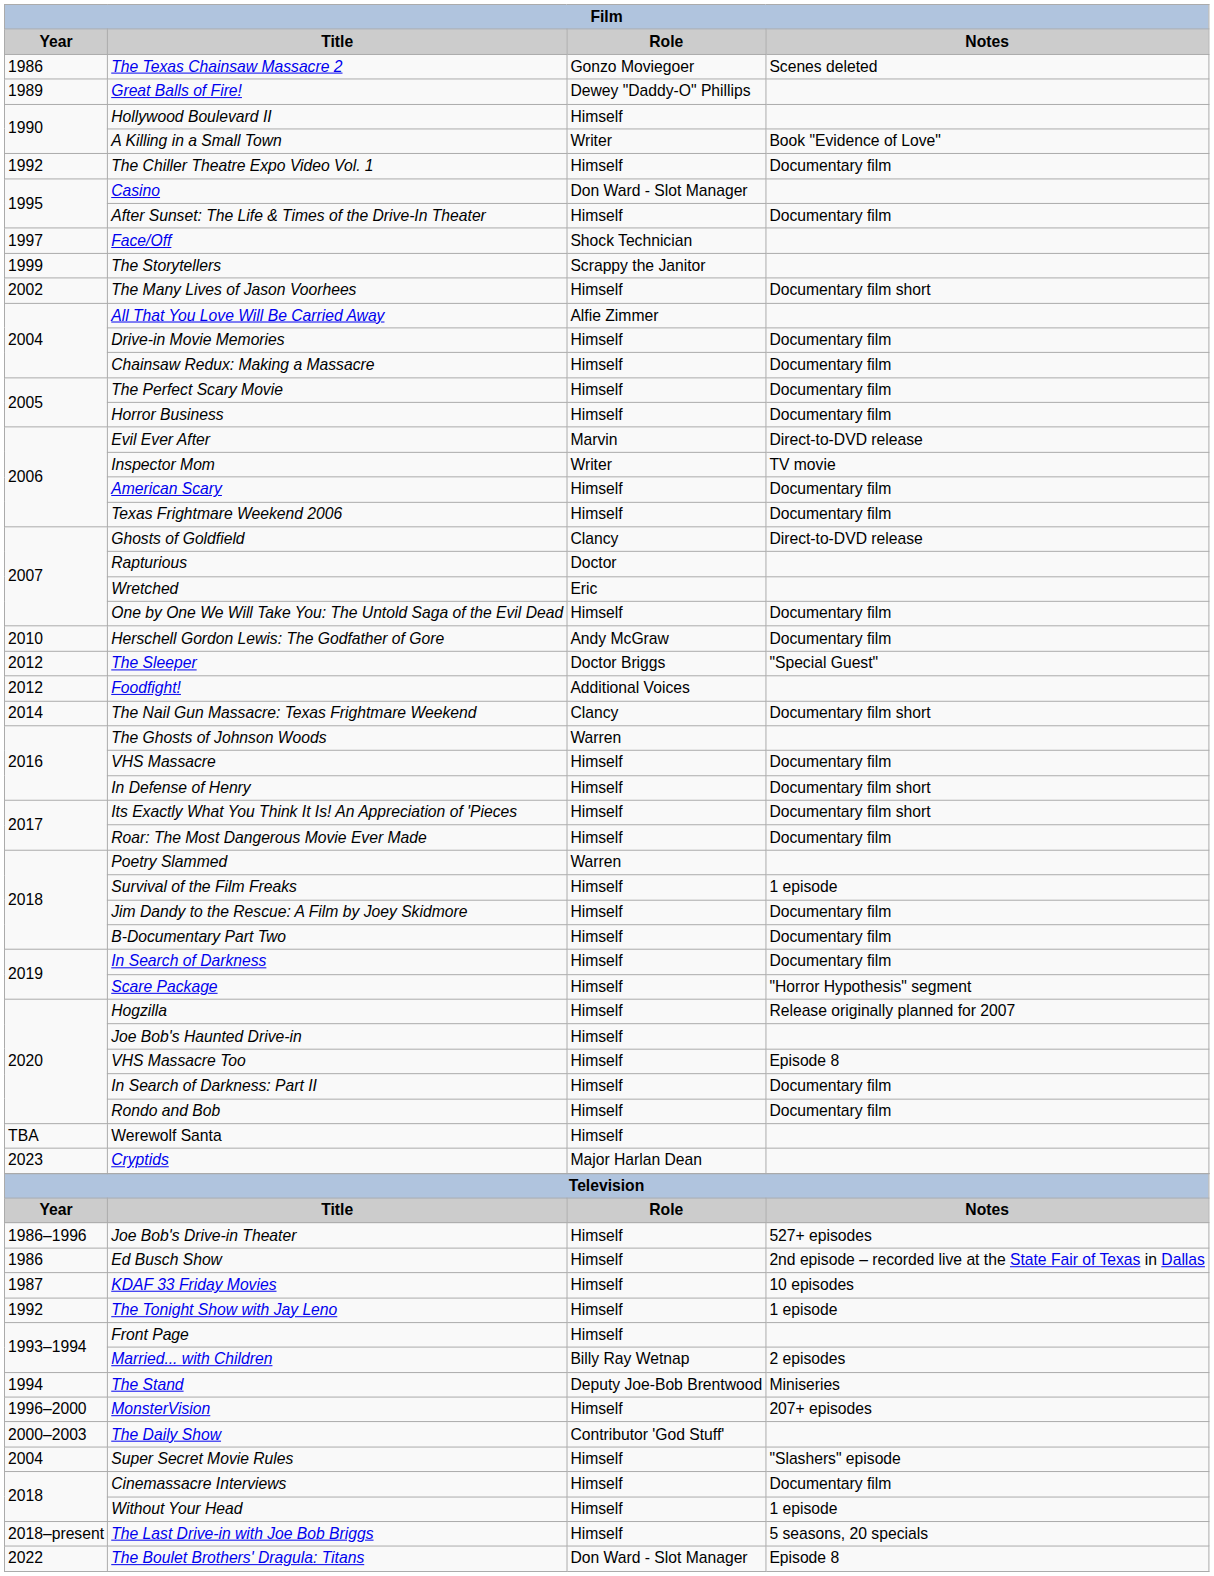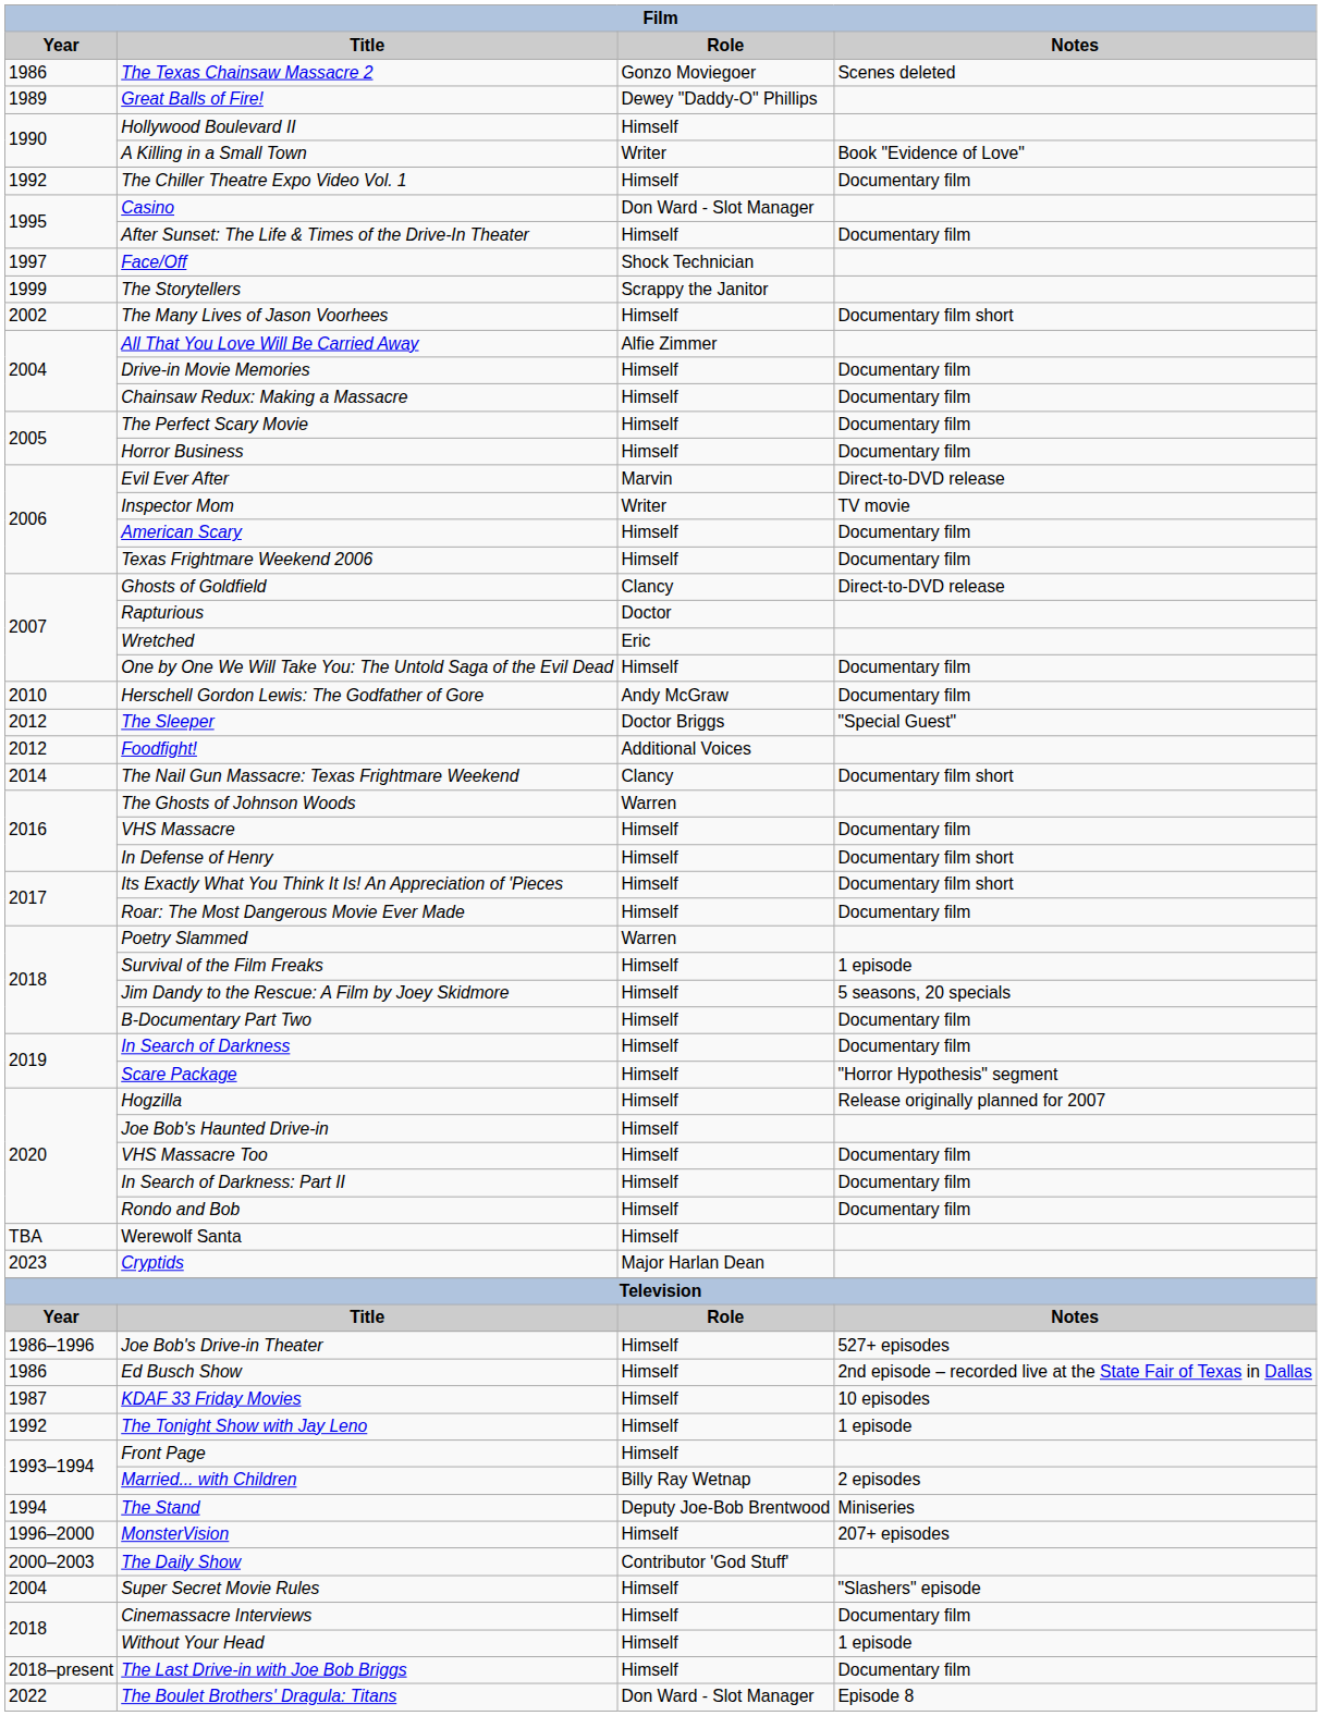 <table class="wikitable">
 <tr align="center">
 <th colspan=4 style="background:#B0C4DE;">Film</th>
 </tr>
 <tr align="center">
 <th style="background: #CCCCCC;">Year</th>
 <th style="background: #CCCCCC;">Title</th>
 <th style="background: #CCCCCC;">Role</th>
 <th style="background: #CCCCCC;">Notes</th>
 </tr>
 <tr>
 <td>1986</td>
 <td><em><a href='#'>The Texas Chainsaw Massacre 2</a></em></td>
 <td>Gonzo Moviegoer</td>
 <td>Scenes deleted</td>
 </tr>
 <tr>
 <td>1989</td>
 <td><em><a href='#'>Great Balls of Fire!</a></em></td>
 <td>Dewey "Daddy-O" Phillips</td>
 <td></td>
 </tr>
 <tr>
 <td rowspan=2>1990</td>
 <td><em>Hollywood Boulevard II</em></td>
 <td>Himself</td>
 <td></td>
 </tr>
 <tr>
 <td><em>A Killing in a Small Town</em></td>
 <td>Writer</td>
 <td>Book "Evidence of Love"</td>
 </tr>
 <tr>
 <td>1992</td>
 <td><em>The Chiller Theatre Expo Video Vol. 1</em></td>
 <td>Himself</td>
 <td>Documentary film</td>
 </tr>
 <tr>
 <td rowspan=2>1995</td>
 <td><em><a href='#'>Casino</a></em></td>
 <td>Don Ward - Slot Manager</td>
 <td></td>
 </tr>
 <tr>
 <td><em>After Sunset: The Life & Times of the Drive-In Theater</em></td>
 <td>Himself</td>
 <td>Documentary film</td>
 </tr>
 <tr>
 <td>1997</td>
 <td><em><a href='#'>Face/Off</a></em></td>
 <td>Shock Technician</td>
 <td></td>
 </tr>
 <tr>
 <td>1999</td>
 <td><em>The Storytellers</em></td>
 <td>Scrappy the Janitor</td>
 <td></td>
 </tr>
 <tr>
 <td>2002</td>
 <td><em>The Many Lives of Jason Voorhees</em></td>
 <td>Himself</td>
 <td>Documentary film short</td>
 </tr>
 <tr>
 <td rowspan=3>2004</td>
 <td><em><a href='#'>All That You Love Will Be Carried Away</a></em></td>
 <td>Alfie Zimmer</td>
 <td></td>
 </tr>
 <tr>
 <td><em>Drive-in Movie Memories</em></td>
 <td>Himself</td>
 <td>Documentary film</td>
 </tr>
 <tr>
 <td><em>Chainsaw Redux: Making a Massacre</em></td>
 <td>Himself</td>
 <td>Documentary film</td>
 </tr>
 <tr>
 <td rowspan=2>2005</td>
 <td><em>The Perfect Scary Movie</em></td>
 <td>Himself</td>
 <td>Documentary film</td>
 </tr>
 <tr>
 <td><em>Horror Business</em></td>
 <td>Himself</td>
 <td>Documentary film</td>
 </tr>
 <tr>
 <td rowspan=4>2006</td>
 <td><em>Evil Ever After</em></td>
 <td>Marvin</td>
 <td>Direct-to-DVD release</td>
 </tr>
 <tr>
 <td><em>Inspector Mom</em></td>
 <td>Writer</td>
 <td>TV movie</td>
 </tr>
 <tr>
 <td><em><a href='#'>American Scary</a></em></td>
 <td>Himself</td>
 <td>Documentary film</td>
 </tr>
 <tr>
 <td><em>Texas Frightmare Weekend 2006</em></td>
 <td>Himself</td>
 <td>Documentary film</td>
 </tr>
 <tr>
 <td rowspan=4>2007</td>
 <td><em>Ghosts of Goldfield</em></td>
 <td>Clancy</td>
 <td>Direct-to-DVD release</td>
 </tr>
 <tr>
 <td><em>Rapturious</em></td>
 <td>Doctor</td>
 <td></td>
 </tr>
 <tr>
 <td><em>Wretched</em></td>
 <td>Eric</td>
 <td></td>
 </tr>
 <tr>
 <td><em>One by One We Will Take You: The Untold Saga of the Evil Dead</em></td>
 <td>Himself</td>
 <td>Documentary film</td>
 </tr>
 <tr>
 <td>2010</td>
 <td><em>Herschell Gordon Lewis: The Godfather of Gore</em></td>
 <td>Andy McGraw</td>
 <td>Documentary film</td>
 </tr>
 <tr>
 <td>2012</td>
 <td><em><a href='#'>The Sleeper</a></em></td>
 <td>Doctor Briggs</td>
 <td>"Special Guest"</td>
 </tr>
 <tr>
 <td>2012</td>
 <td><em><a href='#'>Foodfight!</a></em></td>
 <td>Additional Voices</td>
 <td></td>
 </tr>
 <tr>
 <td>2014</td>
 <td><em>The Nail Gun Massacre: Texas Frightmare Weekend</em></td>
 <td>Clancy</td>
 <td>Documentary film short</td>
 </tr>
 <tr>
 <td rowspan=3>2016</td>
 <td><em>The Ghosts of Johnson Woods</em></td>
 <td>Warren</td>
 <td></td>
 </tr>
 <tr>
 <td><em>VHS Massacre</em></td>
 <td>Himself</td>
 <td>Documentary film</td>
 </tr>
 <tr>
 <td><em>In Defense of Henry</em></td>
 <td>Himself</td>
 <td>Documentary film short</td>
 </tr>
 <tr>
 <td rowspan=2>2017</td>
 <td><em>Its Exactly What You Think It Is! An Appreciation of 'Pieces</em></td>
 <td>Himself</td>
 <td>Documentary film short</td>
 </tr>
 <tr>
 <td><em>Roar: The Most Dangerous Movie Ever Made</em></td>
 <td>Himself</td>
 <td>Documentary film</td>
 </tr>
 <tr>
 <td rowspan=4>2018</td>
 <td><em>Poetry Slammed</em></td>
 <td>Warren</td>
 <td></td>
 </tr>
 <tr>
 <td><em>Survival of the Film Freaks</em></td>
 <td>Himself</td>
 <td>1 episode</td>
 </tr>
 <tr>
 <td><em>Jim Dandy to the Rescue: A Film by Joey Skidmore</em></td>
 <td>Himself</td>
-<td>Documentary film</td>
+<td>5 seasons, 20 specials</td>
 </tr>
 <tr>
 <td><em>B-Documentary Part Two</em></td>
 <td>Himself</td>
 <td>Documentary film</td>
 </tr>
 <tr>
 <td rowspan=2>2019</td>
 <td><em><a href='#'>In Search of Darkness</a></em></td>
 <td>Himself</td>
 <td>Documentary film</td>
 </tr>
 <tr>
 <td><em><a href='#'>Scare Package</a></em></td>
 <td>Himself</td>
 <td>"Horror Hypothesis" segment</td>
 </tr>
 <tr>
 <td rowspan=5>2020</td>
 <td><em>Hogzilla</em></td>
 <td>Himself</td>
 <td>Release originally planned for 2007</td>
 </tr>
 <tr>
 <td><em>Joe Bob's Haunted Drive-in</em></td>
 <td>Himself</td>
 <td></td>
 </tr>
 <tr>
 <td><em>VHS Massacre Too</em></td>
 <td>Himself</td>
-<td>Episode 8</td>
+<td>Documentary film</td>
 </tr>
 <tr>
 <td><em>In Search of Darkness: Part II</em></td>
 <td>Himself</td>
 <td>Documentary film</td>
 </tr>
 <tr>
 <td><em>Rondo and Bob</em></td>
 <td>Himself</td>
 <td>Documentary film</td>
 </tr>
 <tr>
 <td>TBA</td>
 <td>Werewolf Santa</td>
 <td>Himself</td>
 <td></td>
 </tr>
 <tr>
 <td>2023</td>
 <td><em><a href='#'>Cryptids</a></em></td>
 <td>Major Harlan Dean</td>
 <td></td>
 </tr>
 <tr>
 </tr>
 <tr align="center">
 <th colspan=4 style="background:#B0C4DE;">Television</th>
 </tr>
 <tr align="center">
 <th style="background: #CCCCCC;">Year</th>
 <th style="background: #CCCCCC;">Title</th>
 <th style="background: #CCCCCC;">Role</th>
 <th style="background: #CCCCCC;">Notes</th>
 </tr>
 <tr>
 <td>1986–1996</td>
 <td><em>Joe Bob's Drive-in Theater</em></td>
 <td>Himself</td>
 <td>527+ episodes</td>
 </tr>
 <tr>
 <td>1986</td>
 <td><em>Ed Busch Show</em></td>
 <td>Himself</td>
 <td>2nd episode – recorded live at the <a href='#'>State Fair of Texas</a> in <a href='#'>Dallas</a></td>
 </tr>
 <tr>
 <td>1987</td>
 <td><em><a href='#'>KDAF 33 Friday Movies</a></em></td>
 <td>Himself</td>
 <td>10 episodes</td>
 </tr>
 <tr>
 <td>1992</td>
 <td><em><a href='#'>The Tonight Show with Jay Leno</a></em></td>
 <td>Himself</td>
 <td>1 episode</td>
 </tr>
 <tr>
 <td rowspan=2>1993–1994</td>
 <td><em>Front Page</em></td>
 <td>Himself</td>
 <td></td>
 </tr>
 <tr>
 <td><em><a href='#'>Married... with Children</a></em></td>
 <td>Billy Ray Wetnap</td>
 <td>2 episodes</td>
 </tr>
 <tr>
 <td>1994</td>
 <td><em><a href='#'>The Stand</a></em></td>
 <td>Deputy Joe-Bob Brentwood</td>
 <td>Miniseries</td>
 </tr>
 <tr>
 <td>1996–2000</td>
 <td><em><a href='#'>MonsterVision</a></em></td>
 <td>Himself</td>
 <td>207+ episodes</td>
 </tr>
 <tr>
 <td>2000–2003</td>
 <td><em><a href='#'>The Daily Show</a></em></td>
 <td>Contributor 'God Stuff'</td>
 </tr>
 <tr>
 <td>2004</td>
 <td><em>Super Secret Movie Rules</em></td>
 <td>Himself</td>
 <td>"Slashers" episode</td>
 </tr>
 <tr>
 <td rowspan=2>2018</td>
 <td><em>Cinemassacre Interviews</em></td>
 <td>Himself</td>
 <td>Documentary film</td>
 </tr>
 <tr>
 <td><em>Without Your Head</em></td>
 <td>Himself</td>
 <td>1 episode</td>
 </tr>
 <tr>
 <td>2018–present</td>
 <td><em><a href='#'>The Last Drive-in with Joe Bob Briggs</a></em></td>
 <td>Himself</td>
-<td>5 seasons, 20 specials</td>
+<td>Documentary film</td>
 </tr>
 <tr>
 <td>2022</td>
 <td><em><a href='#'>The Boulet Brothers' Dragula: Titans</a></em></td>
 <td>Don Ward - Slot Manager</td>
 <td>Episode 8</td>
 </tr>
 </table>
